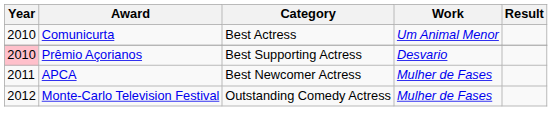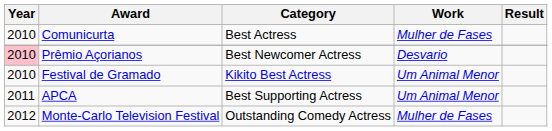 <table class="wikitable sortable">
 <tr>
 <th>Year</th>
 <th>Award</th>
 <th>Category</th>
 <th>Work</th>
 <th>Result</th>
 </tr>
 <tr>
 <td>2010</td>
 <td><a href='#'>Comunicurta</a></td>
 <td>Best Actress</td>
-<td><em><a href='#'>Um Animal Menor</a></em></td>
+<td><em><a href='#'>Mulher de Fases</a></em></td>
 <td></td>
 </tr>
 <tr>
 </tr>
 <tr>
 <td style="background: pink;">2010</td>
 <td><a href='#'>Prêmio Açorianos</a></td>
-<td>Best Supporting Actress</td>
+<td>Best Newcomer Actress</td>
 <td><em><a href='#'>Desvario</a></em></td>
+<td></td>
+</tr>
+<tr>
+<td>2010</td>
+<td><a href='#'>Festival de Gramado</a></td>
+<td><a href='#'>Kikito Best Actress</a></td>
+<td><em><a href='#'>Um Animal Menor</a></em></td>
 <td></td>
 </tr>
 <tr>
 <td>2011</td>
 <td><a href='#'>APCA</a></td>
-<td>Best Newcomer Actress</td>
-<td><em><a href='#'>Mulher de Fases</a></em></td>
+<td>Best Supporting Actress</td>
+<td><em><a href='#'>Um Animal Menor</a></em></td>
 <td></td>
 </tr>
 <tr>
 <td>2012</td>
 <td><a href='#'>Monte-Carlo Television Festival</a></td>
 <td>Outstanding Comedy Actress</td>
 <td><em><a href='#'>Mulher de Fases</a></em></td>
 <td></td>
 </tr>
 </table>
